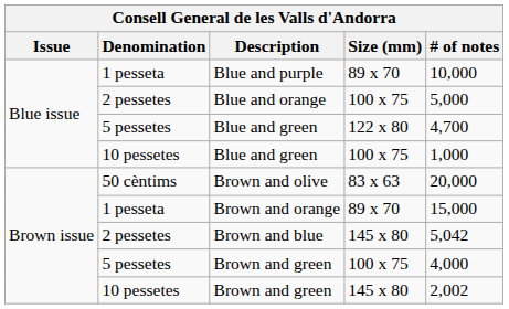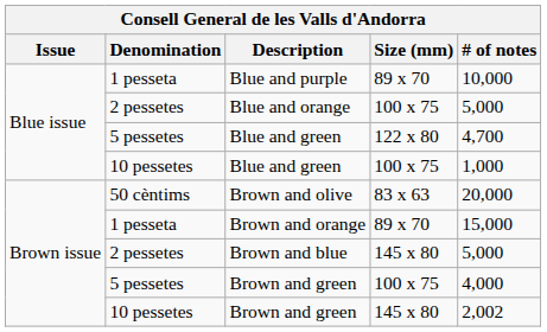 <table class="wikitable">
 <tr>
 <th colspan="5">Consell General de les Valls d'Andorra</th>
 </tr>
 <tr>
 <th>Issue</th>
 <th>Denomination</th>
 <th>Description</th>
 <th>Size (mm)</th>
 <th># of notes</th>
 </tr>
 <tr>
 <td rowspan="4">Blue issue</td>
 <td>1 pesseta</td>
 <td>Blue and purple</td>
 <td>89 x 70</td>
 <td>10,000</td>
 </tr>
 <tr>
 <td>2 pessetes</td>
 <td>Blue and orange</td>
 <td>100 x 75</td>
 <td>5,000</td>
 </tr>
 <tr>
 <td>5 pessetes</td>
 <td>Blue and green</td>
 <td>122 x 80</td>
 <td>4,700</td>
 </tr>
 <tr>
 <td>10 pessetes</td>
 <td>Blue and green</td>
 <td>100 x 75</td>
 <td>1,000</td>
 </tr>
 <tr>
 <td rowspan="5">Brown issue</td>
 <td>50 cèntims</td>
 <td>Brown and olive</td>
 <td>83 x 63</td>
 <td>20,000</td>
 </tr>
 <tr>
 <td>1 pesseta</td>
 <td>Brown and orange</td>
 <td>89 x 70</td>
 <td>15,000</td>
 </tr>
 <tr>
 <td>2 pessetes</td>
 <td>Brown and blue</td>
 <td>145 x 80</td>
-<td>5,042</td>
+<td>5,000</td>
 </tr>
 <tr>
 <td>5 pessetes</td>
 <td>Brown and green</td>
 <td>100 x 75</td>
 <td>4,000</td>
 </tr>
 <tr>
 <td>10 pessetes</td>
 <td>Brown and green</td>
 <td>145 x 80</td>
 <td>2,002</td>
 </tr>
 </table>
